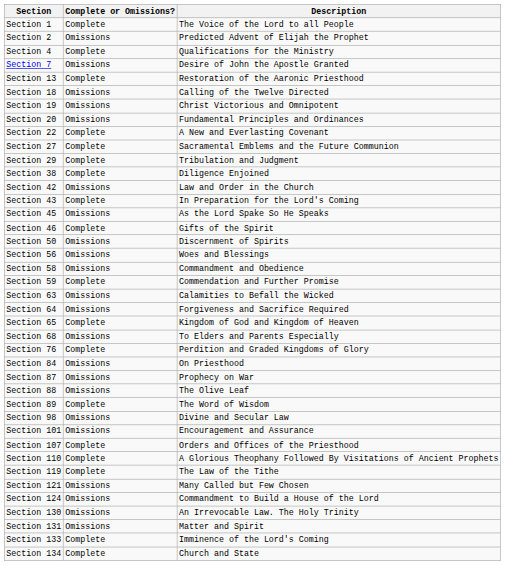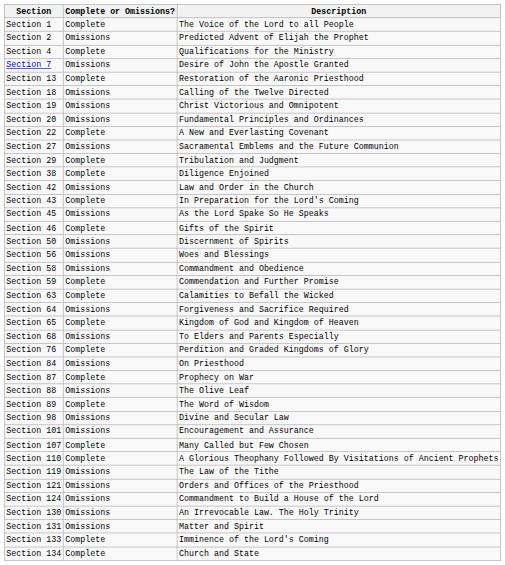 <table class=wikitable>
 <tr>
 <th>Section</th>
 <th>Complete or Omissions?</th>
 <th>Description</th>
 </tr>
 <tr>
 <td>Section 1</td>
 <td>Complete</td>
 <td>The Voice of the Lord to all People</td>
 </tr>
 <tr>
 <td>Section 2</td>
 <td>Omissions</td>
 <td>Predicted Advent of Elijah the Prophet</td>
 </tr>
 <tr>
 <td>Section 4</td>
 <td>Complete</td>
 <td>Qualifications for the Ministry</td>
 </tr>
 <tr>
 <td><a href='#'>Section 7</a></td>
 <td>Omissions</td>
 <td>Desire of John the Apostle Granted</td>
 </tr>
 <tr>
 <td>Section 13</td>
 <td>Complete</td>
 <td>Restoration of the Aaronic Priesthood</td>
 </tr>
 <tr>
 <td>Section 18</td>
 <td>Omissions</td>
 <td>Calling of the Twelve Directed</td>
 </tr>
 <tr>
 <td>Section 19</td>
 <td>Omissions</td>
 <td>Christ Victorious and Omnipotent</td>
 </tr>
 <tr>
 <td>Section 20</td>
 <td>Omissions</td>
 <td>Fundamental Principles and Ordinances</td>
 </tr>
 <tr>
 <td>Section 22</td>
 <td>Complete</td>
 <td>A New and Everlasting Covenant</td>
 </tr>
 <tr>
 <td>Section 27</td>
-<td>Complete</td>
+<td>Omissions</td>
 <td>Sacramental Emblems and the Future Communion</td>
 </tr>
 <tr>
 <td>Section 29</td>
 <td>Complete</td>
 <td>Tribulation and Judgment</td>
 </tr>
 <tr>
 <td>Section 38</td>
 <td>Complete</td>
 <td>Diligence Enjoined</td>
 </tr>
 <tr>
 <td>Section 42</td>
 <td>Omissions</td>
 <td>Law and Order in the Church</td>
 </tr>
 <tr>
 <td>Section 43</td>
 <td>Complete</td>
 <td>In Preparation for the Lord's Coming</td>
 </tr>
 <tr>
 <td>Section 45</td>
 <td>Omissions</td>
 <td>As the Lord Spake So He Speaks</td>
 </tr>
 <tr>
 <td>Section 46</td>
 <td>Complete</td>
 <td>Gifts of the Spirit</td>
 </tr>
 <tr>
 <td>Section 50</td>
 <td>Omissions</td>
 <td>Discernment of Spirits</td>
 </tr>
 <tr>
 <td>Section 56</td>
 <td>Omissions</td>
 <td>Woes and Blessings</td>
 </tr>
 <tr>
 <td>Section 58</td>
 <td>Omissions</td>
 <td>Commandment and Obedience</td>
 </tr>
 <tr>
 <td>Section 59</td>
 <td>Complete</td>
 <td>Commendation and Further Promise</td>
 </tr>
 <tr>
 <td>Section 63</td>
-<td>Omissions</td>
+<td>Complete</td>
 <td>Calamities to Befall the Wicked</td>
 </tr>
 <tr>
 <td>Section 64</td>
 <td>Omissions</td>
 <td>Forgiveness and Sacrifice Required</td>
 </tr>
 <tr>
 <td>Section 65</td>
 <td>Complete</td>
 <td>Kingdom of God and Kingdom of Heaven</td>
 </tr>
 <tr>
 <td>Section 68</td>
 <td>Omissions</td>
 <td>To Elders and Parents Especially</td>
 </tr>
 <tr>
 <td>Section 76</td>
 <td>Complete</td>
 <td>Perdition and Graded Kingdoms of Glory</td>
 </tr>
 <tr>
 <td>Section 84</td>
 <td>Omissions</td>
 <td>On Priesthood</td>
 </tr>
 <tr>
 <td>Section 87</td>
-<td>Omissions</td>
+<td>Complete</td>
 <td>Prophecy on War</td>
 </tr>
 <tr>
 <td>Section 88</td>
 <td>Omissions</td>
 <td>The Olive Leaf</td>
 </tr>
 <tr>
 <td>Section 89</td>
 <td>Complete</td>
 <td>The Word of Wisdom</td>
 </tr>
 <tr>
 <td>Section 98</td>
 <td>Omissions</td>
 <td>Divine and Secular Law</td>
 </tr>
 <tr>
 <td>Section 101</td>
 <td>Omissions</td>
 <td>Encouragement and Assurance</td>
 </tr>
 <tr>
 <td>Section 107</td>
 <td>Complete</td>
-<td>Orders and Offices of the Priesthood</td>
+<td>Many Called but Few Chosen</td>
 </tr>
 <tr>
 <td>Section 110</td>
 <td>Complete</td>
 <td>A Glorious Theophany Followed By Visitations of Ancient Prophets</td>
 </tr>
 <tr>
 <td>Section 119</td>
-<td>Complete</td>
+<td>Omissions</td>
 <td>The Law of the Tithe</td>
 </tr>
 <tr>
 <td>Section 121</td>
 <td>Omissions</td>
-<td>Many Called but Few Chosen</td>
+<td>Orders and Offices of the Priesthood</td>
 </tr>
 <tr>
 <td>Section 124</td>
 <td>Omissions</td>
 <td>Commandment to Build a House of the Lord</td>
 </tr>
 <tr>
 <td>Section 130</td>
 <td>Omissions</td>
 <td>An Irrevocable Law. The Holy Trinity</td>
 </tr>
 <tr>
 <td>Section 131</td>
 <td>Omissions</td>
 <td>Matter and Spirit</td>
 </tr>
 <tr>
 <td>Section 133</td>
 <td>Complete</td>
 <td>Imminence of the Lord's Coming</td>
 </tr>
 <tr>
 <td>Section 134</td>
 <td>Complete</td>
 <td>Church and State</td>
 </tr>
 </table>
